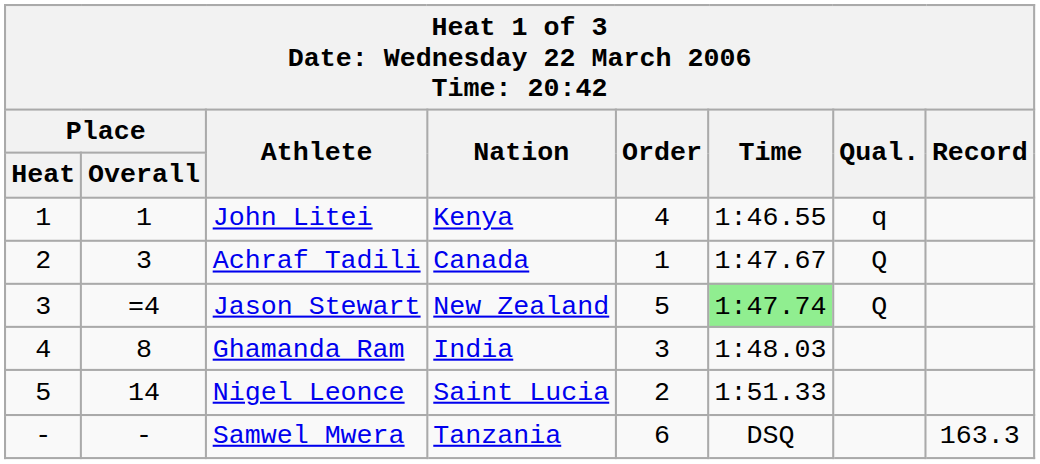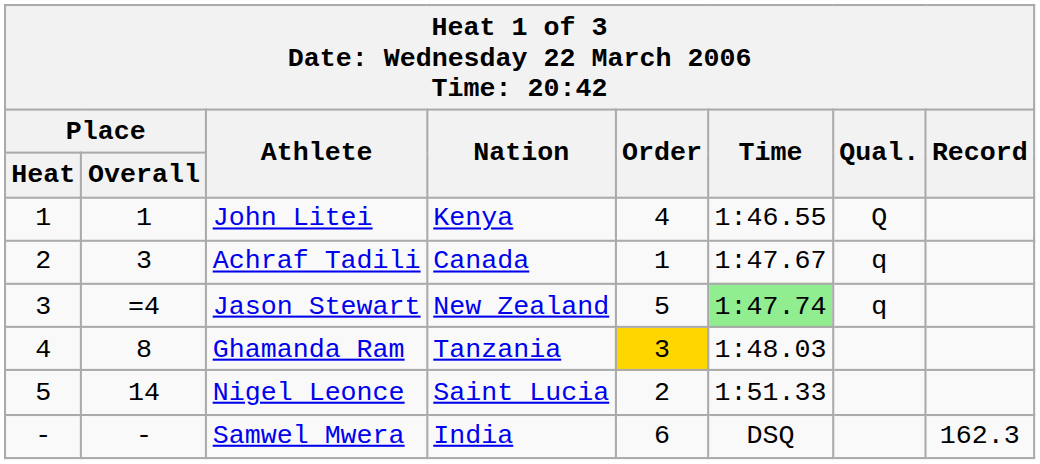 <table class="wikitable">
 <tr>
 <th colspan=9>Heat 1 of 3 <br> Date: Wednesday 22 March 2006 <br> Time: 20:42</th>
 </tr>
 <tr>
 <th colspan=2>Place</th>
 <th rowspan=2>Athlete</th>
 <th rowspan=2>Nation</th>
 <th rowspan=2>Order</th>
 <th rowspan=2>Time</th>
 <th rowspan=2>Qual.</th>
 <th rowspan=2>Record</th>
 </tr>
 <tr>
 <th>Heat</th>
 <th>Overall</th>
 </tr>
 <tr>
 <td align="center">1</td>
 <td align="center">1</td>
 <td align="left"><a href='#'>John Litei</a></td>
 <td align="left"> <a href='#'>Kenya</a></td>
 <td align="center">4</td>
 <td align="center">1:46.55</td>
-<td align="center">q</td>
+<td align="center">Q</td>
 <td align="center"></td>
 </tr>
 <tr>
 <td align="center">2</td>
 <td align="center">3</td>
 <td align="left"><a href='#'>Achraf Tadili</a></td>
 <td align="left"> <a href='#'>Canada</a></td>
 <td align="center">1</td>
 <td align="center">1:47.67</td>
-<td align="center">Q</td>
+<td align="center">q</td>
 <td align="center"></td>
 </tr>
 <tr>
 <td align="center">3</td>
 <td align="center">=4</td>
 <td align="left"><a href='#'>Jason Stewart</a></td>
 <td align="left"> <a href='#'>New Zealand</a></td>
 <td align="center">5</td>
 <td align="center" style="background: lightgreen;">1:47.74</td>
-<td align="center">Q</td>
+<td align="center">q</td>
 <td align="center"></td>
 </tr>
 <tr>
 <td align="center">4</td>
 <td align="center">8</td>
 <td align="left"><a href='#'>Ghamanda Ram</a></td>
-<td align="left"> <a href='#'>India</a></td>
-<td align="center">3</td>
+<td align="left"> <a href='#'>Tanzania</a></td>
+<td align="center" style="background: gold;">3</td>
 <td align="center">1:48.03</td>
 <td align="center"></td>
 <td align="center"></td>
 </tr>
 <tr>
 <td align="center">5</td>
 <td align="center">14</td>
 <td align="left"><a href='#'>Nigel Leonce</a></td>
 <td align="left"> <a href='#'>Saint Lucia</a></td>
 <td align="center">2</td>
 <td align="center">1:51.33</td>
 <td align="center"></td>
 <td align="center"></td>
 </tr>
 <tr>
 <td align="center">-</td>
 <td align="center">-</td>
 <td align="left"><a href='#'>Samwel Mwera</a></td>
-<td align="left"> <a href='#'>Tanzania</a></td>
+<td align="left"> <a href='#'>India</a></td>
 <td align="center">6</td>
 <td align="center">DSQ</td>
 <td align="center"></td>
-<td align="center">163.3</td>
+<td align="center">162.3</td>
 </tr>
 </table>
